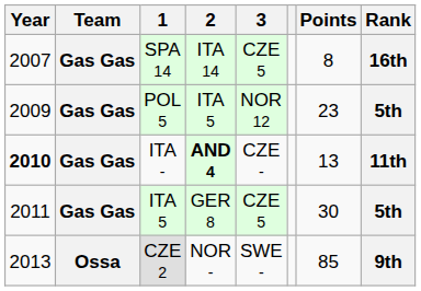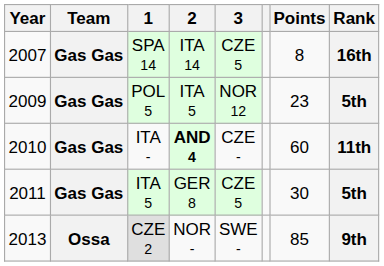 <table class="wikitable" style="text-align:center; font-size:95%">
 <tr>
 <th>Year</th>
 <th>Team</th>
 <th>1</th>
 <th>2</th>
 <th>3</th>
 <th></th>
 <th>Points</th>
 <th>Rank</th>
 </tr>
 <tr>
 <td>2007</td>
 <th>Gas Gas</th>
 <td style="background:#DFFFDF;">SPA<br><small>14</small></td>
 <td style="background:#DFFFDF;">ITA<br><small>14</small></td>
 <td style="background:#DFFFDF;">CZE<br><small>5</small></td>
 <td></td>
 <td>8</td>
 <th>16th</th>
 </tr>
 <tr>
 <td>2009</td>
 <th>Gas Gas</th>
 <td style="background:#DFFFDF;">POL<br><small>5</small></td>
 <td style="background:#DFFFDF;">ITA<br><small>5</small></td>
 <td style="background:#DFFFDF;">NOR<br><small>12</small></td>
 <td></td>
 <td>23</td>
 <th>5th</th>
 </tr>
 <tr>
-<td><strong>2010</strong></td>
+<td>2010</td>
 <th>Gas Gas</th>
 <td>ITA<br><small>-</small></td>
 <td style="background:#DFFFDF;"><strong>AND<br><small>4</small></strong></td>
 <td>CZE<br><small>-</small></td>
 <td></td>
-<td>13</td>
+<td>60</td>
 <th>11th</th>
 </tr>
 <tr>
 <td>2011</td>
 <th>Gas Gas</th>
 <td style="background:#DFFFDF;">ITA<br><small>5</small></td>
 <td style="background:#DFFFDF;">GER<br><small>8</small></td>
 <td style="background:#DFFFDF;">CZE<br><small>5</small></td>
 <td></td>
 <td>30</td>
 <th>5th</th>
 </tr>
 <tr>
 <td>2013</td>
 <th>Ossa</th>
 <td style="background:#DFDFDF;">CZE<br><small>2</small></td>
 <td>NOR<br><small>-</small></td>
 <td>SWE<br><small>-</small></td>
 <td></td>
 <td>85</td>
 <th>9th</th>
 </tr>
 </table>
